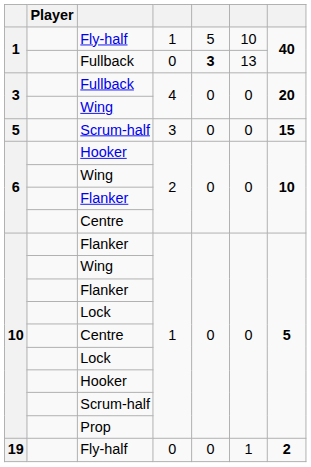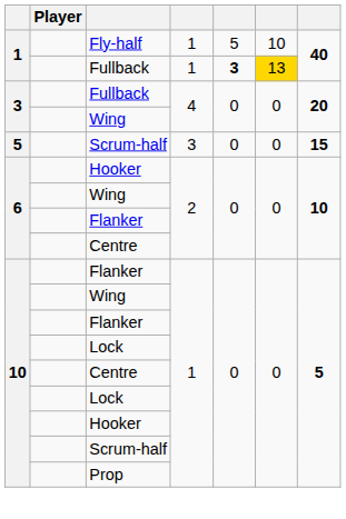 <table class="wikitable">
 <tr>
 <th></th>
 <th>Player</th>
 <th></th>
 <th width=35></th>
 <th width=35></th>
 <th width=35></th>
 <th width=35></th>
 </tr>
 <tr>
 <th align=center rowspan=2>1</th>
 <td align=left> </td>
 <td align=left><a href='#'>Fly-half</a></td>
 <td align=center>1</td>
 <td align=center>5</td>
 <td align=center>10</td>
 <td align=center rowspan=2><strong>40</strong></td>
 </tr>
 <tr>
 <td align=left> </td>
 <td align=left>Fullback</td>
-<td align=center>0</td>
+<td align=center>1</td>
 <td align=center><strong>3</strong></td>
-<td align=center>13</td>
+<td align=center style="background: gold;">13</td>
 </tr>
 <tr>
 <th align=center rowspan=2>3</th>
 <td align=left> </td>
 <td align=left><a href='#'>Fullback</a></td>
 <td align=center rowspan=2>4</td>
 <td align=center rowspan=2>0</td>
 <td align=center rowspan=2>0</td>
 <td align=center rowspan=2><strong>20</strong></td>
 </tr>
 <tr>
 <td align=left> </td>
 <td align=left><a href='#'>Wing</a></td>
 </tr>
 <tr>
 <th align=center>5</th>
 <td align=left> </td>
 <td align=left><a href='#'>Scrum-half</a></td>
 <td align=center>3</td>
 <td align=center>0</td>
 <td align=center>0</td>
 <td align=center><strong>15</strong></td>
 </tr>
 <tr>
 <th align=center rowspan=4>6</th>
 <td align=left> </td>
 <td align=left><a href='#'>Hooker</a></td>
 <td align=center rowspan=4>2</td>
 <td align=center rowspan=4>0</td>
 <td align=center rowspan=4>0</td>
 <td align=center rowspan=4><strong>10</strong></td>
 </tr>
 <tr>
 <td align=left> </td>
 <td align=left>Wing</td>
 </tr>
 <tr>
 <td align=left> </td>
 <td align=left><a href='#'>Flanker</a></td>
 </tr>
 <tr>
 <td align=left> </td>
 <td align=left>Centre</td>
 </tr>
 <tr>
 <th align=center rowspan=9>10</th>
 <td align=left> </td>
 <td align=left>Flanker</td>
 <td align=center rowspan=9>1</td>
 <td align=center rowspan=9>0</td>
 <td align=center rowspan=9>0</td>
 <td align=center rowspan=9><strong>5</strong></td>
 </tr>
 <tr>
 <td align=left> </td>
 <td align=left>Wing</td>
 </tr>
 <tr>
 <td align=left> </td>
 <td align=left>Flanker</td>
 </tr>
 <tr>
 <td align=left> </td>
 <td align=left>Lock</td>
 </tr>
 <tr>
 <td align=left> </td>
 <td align=left>Centre</td>
 </tr>
 <tr>
 <td align=left> </td>
 <td align=left>Lock</td>
 </tr>
 <tr>
 <td align=left> </td>
 <td align=left>Hooker</td>
 </tr>
 <tr>
 <td align=left> </td>
 <td align=left>Scrum-half</td>
 </tr>
 <tr>
 <td align=left> </td>
 <td align=left>Prop</td>
 </tr>
-<tr>
-<th align=center>19</th>
-<td align=left> </td>
-<td align=left>Fly-half</td>
-<td align=center>0</td>
-<td align=center>0</td>
-<td align=center>1</td>
-<td align=center><strong>2</strong></td>
-</tr>
 </table>
